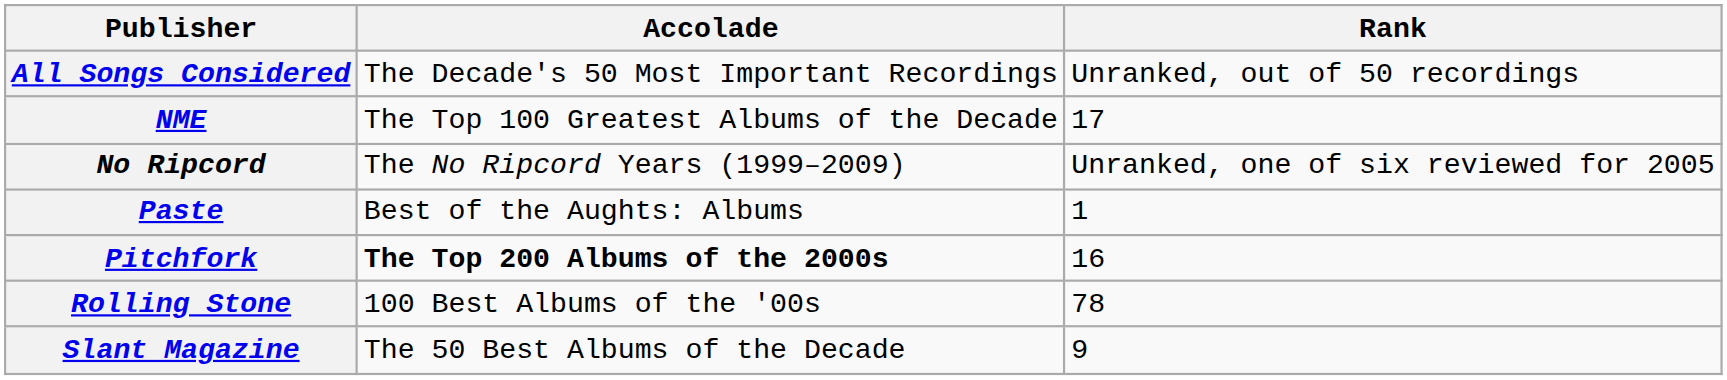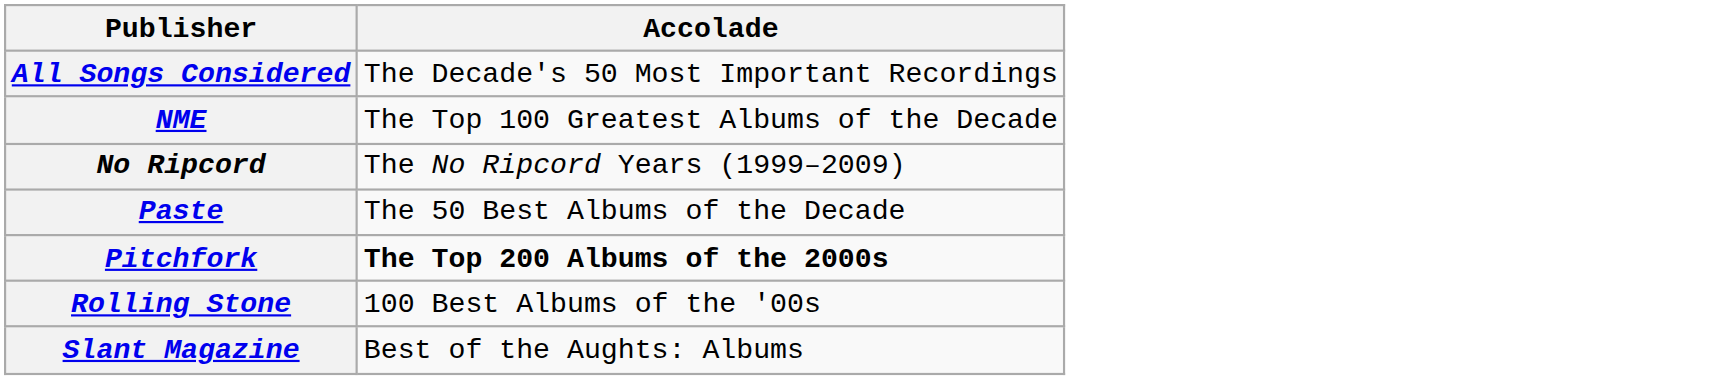 <table class="wikitable plainrowheaders">
 <tr>
 <th scope="col">Publisher</th>
 <th scope="col">Accolade</th>
-<th scope="col">Rank</th>
 </tr>
 <tr>
 <th scope="row"><em><a href='#'>All Songs Considered</a></em></th>
 <td>The Decade's 50 Most Important Recordings</td>
-<td>Unranked, out of 50 recordings</td>
 </tr>
 <tr>
 <th scope="row"><em><a href='#'>NME</a></em></th>
 <td>The Top 100 Greatest Albums of the Decade</td>
-<td>17</td>
 </tr>
 <tr>
 <th scope="row"><em>No Ripcord</em></th>
 <td>The <em>No Ripcord</em> Years (1999–2009)</td>
-<td>Unranked, one of six reviewed for 2005</td>
 </tr>
 <tr>
 <th scope="row"><em><a href='#'>Paste</a></em></th>
-<td>Best of the Aughts: Albums</td>
-<td>1</td>
+<td>The 50 Best Albums of the Decade</td>
 </tr>
 <tr>
 <th scope="row"><em><a href='#'>Pitchfork</a></em></th>
 <td><strong>The Top 200 Albums of the 2000s</strong></td>
-<td>16</td>
 </tr>
 <tr>
 <th scope="row"><em><a href='#'>Rolling Stone</a></em></th>
 <td>100 Best Albums of the '00s</td>
-<td>78</td>
 </tr>
 <tr>
 <th scope="row"><em><a href='#'>Slant Magazine</a></em></th>
-<td>The 50 Best Albums of the Decade</td>
-<td>9</td>
+<td>Best of the Aughts: Albums</td>
 </tr>
 </table>
